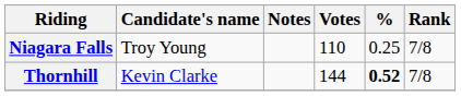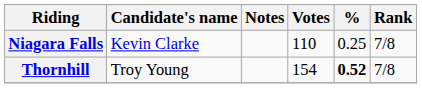 <table class="wikitable sortable plainrowheaders">
 <tr>
 </tr>
 <tr>
 <th scope="col">Riding</th>
 <th scope="col">Candidate's name</th>
 <th scope="col">Notes</th>
 <th scope="col">Votes</th>
 <th scope="col">%</th>
 <th scope="col">Rank</th>
 </tr>
 <tr>
 <th scope="row"><a href='#'>Niagara Falls</a></th>
-<td>Troy Young</td>
+<td><a href='#'>Kevin Clarke</a></td>
 <td></td>
 <td>110</td>
 <td>0.25</td>
 <td>7/8</td>
 </tr>
 <tr>
 <th scope="row"><a href='#'>Thornhill</a></th>
-<td><a href='#'>Kevin Clarke</a></td>
+<td>Troy Young</td>
 <td></td>
-<td>144</td>
+<td>154</td>
 <td><strong>0.52</strong></td>
 <td>7/8</td>
 </tr>
 <tr>
 </tr>
 </table>
